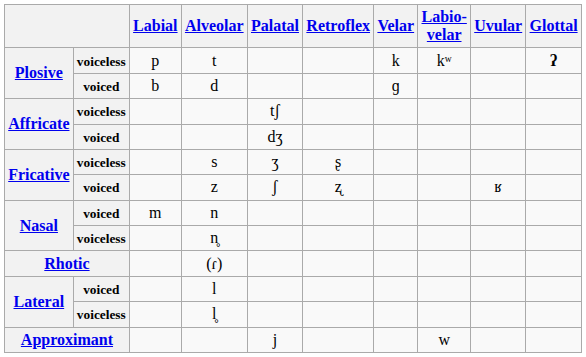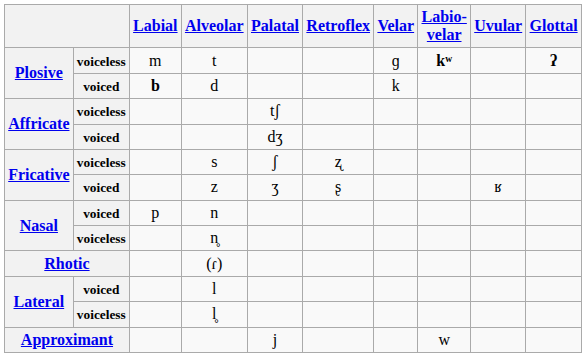 <table class="wikitable" style=text-align:center>
 <tr>
 <th colspan="2"></th>
 <th><a href='#'>Labial</a></th>
 <th><a href='#'>Alveolar</a></th>
 <th><a href='#'>Palatal</a></th>
 <th><a href='#'>Retroflex</a></th>
 <th><a href='#'>Velar</a></th>
 <th><a href='#'>Labio-<br>velar</a></th>
 <th><a href='#'>Uvular</a></th>
 <th><a href='#'>Glottal</a></th>
 </tr>
 <tr align="center">
 <th rowspan="2"><a href='#'>Plosive</a></th>
 <th><small>voiceless</small></th>
-<td>p</td>
+<td>m</td>
 <td>t</td>
 <td></td>
 <td></td>
-<td>k</td>
-<td>kʷ</td>
+<td>ɡ</td>
+<td><strong>kʷ</strong></td>
 <td></td>
 <td><strong>ʔ</strong></td>
 </tr>
 <tr>
 <th><small>voiced</small></th>
-<td>b</td>
+<td><strong>b</strong></td>
 <td>d</td>
 <td></td>
 <td></td>
-<td>ɡ</td>
+<td>k</td>
 <td></td>
 <td></td>
 <td></td>
 </tr>
 <tr>
 <th rowspan="2"><a href='#'>Affricate</a></th>
 <th><small>voiceless</small></th>
 <td></td>
 <td></td>
 <td>tʃ</td>
 <td></td>
 <td></td>
 <td></td>
 <td></td>
 <td></td>
 </tr>
 <tr>
 <th><small>voiced</small></th>
 <td></td>
 <td></td>
 <td>dʒ</td>
 <td></td>
 <td></td>
 <td></td>
 <td></td>
 <td></td>
 </tr>
 <tr align="center">
 <th rowspan="2"><a href='#'>Fricative</a></th>
 <th><small>voiceless</small></th>
 <td></td>
 <td>s</td>
-<td>ʒ</td>
-<td>ʂ</td>
+<td>ʃ</td>
+<td>ʐ</td>
 <td></td>
 <td></td>
 <td></td>
 <td></td>
 </tr>
 <tr>
 <th><small>voiced</small></th>
 <td></td>
 <td>z</td>
-<td>ʃ</td>
-<td>ʐ</td>
+<td>ʒ</td>
+<td>ʂ</td>
 <td></td>
 <td></td>
 <td>ʁ</td>
 <td></td>
 </tr>
 <tr align="center">
 <th rowspan="2"><a href='#'>Nasal</a></th>
 <th><small>voiced</small></th>
-<td>m</td>
+<td>p</td>
 <td>n</td>
 <td></td>
 <td></td>
 <td></td>
 <td></td>
 <td></td>
 <td></td>
 </tr>
 <tr>
 <th><small>voiceless</small></th>
 <td></td>
 <td>n̥</td>
 <td></td>
 <td></td>
 <td></td>
 <td></td>
 <td></td>
 <td></td>
 </tr>
 <tr>
 <th colspan="2"><a href='#'>Rhotic</a></th>
 <td></td>
 <td>(ɾ)</td>
 <td></td>
 <td></td>
 <td></td>
 <td></td>
 <td></td>
 <td></td>
 </tr>
 <tr>
 <th rowspan="2"><a href='#'>Lateral</a></th>
 <th><small>voiced</small></th>
 <td></td>
 <td>l</td>
 <td></td>
 <td></td>
 <td></td>
 <td></td>
 <td></td>
 <td></td>
 </tr>
 <tr>
 <th><small>voiceless</small></th>
 <td></td>
 <td>l̥</td>
 <td></td>
 <td></td>
 <td></td>
 <td></td>
 <td></td>
 <td></td>
 </tr>
 <tr align="center">
 <th colspan="2"><a href='#'>Approximant</a></th>
 <td></td>
 <td></td>
 <td>j</td>
 <td></td>
 <td></td>
 <td>w</td>
 <td></td>
 <td></td>
 </tr>
 </table>
